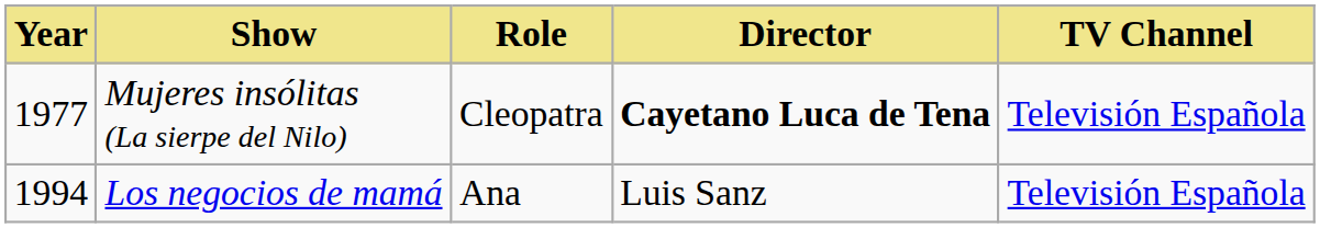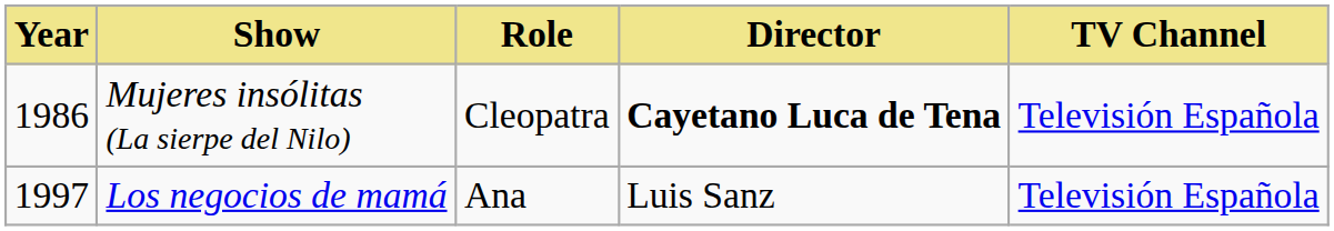 <table class="wikitable">
 <tr>
 <td style="background:Khaki; color:black" align=center><strong>Year</strong></td>
 <td style="background:Khaki; color:black" align=center><strong>Show</strong></td>
 <td style="background:Khaki; color:black" align=center><strong>Role</strong></td>
 <td style="background:Khaki; color:black" align=center><strong>Director</strong></td>
 <td style="background:Khaki; color:black" align=center><strong>TV Channel</strong></td>
 </tr>
 <tr>
-<td>1977</td>
+<td>1986</td>
 <td><em>Mujeres insólitas</em> <em> <br> <small>(La sierpe del Nilo)</small></em></td>
 <td>Cleopatra</td>
 <td><strong>Cayetano Luca de Tena</strong></td>
 <td><a href='#'>Televisión Española</a></td>
 </tr>
 <tr>
-<td>1994</td>
+<td>1997</td>
 <td><em><a href='#'>Los negocios de mamá</a></em></td>
 <td>Ana</td>
 <td>Luis Sanz</td>
 <td><a href='#'>Televisión Española</a></td>
 </tr>
 </table>
